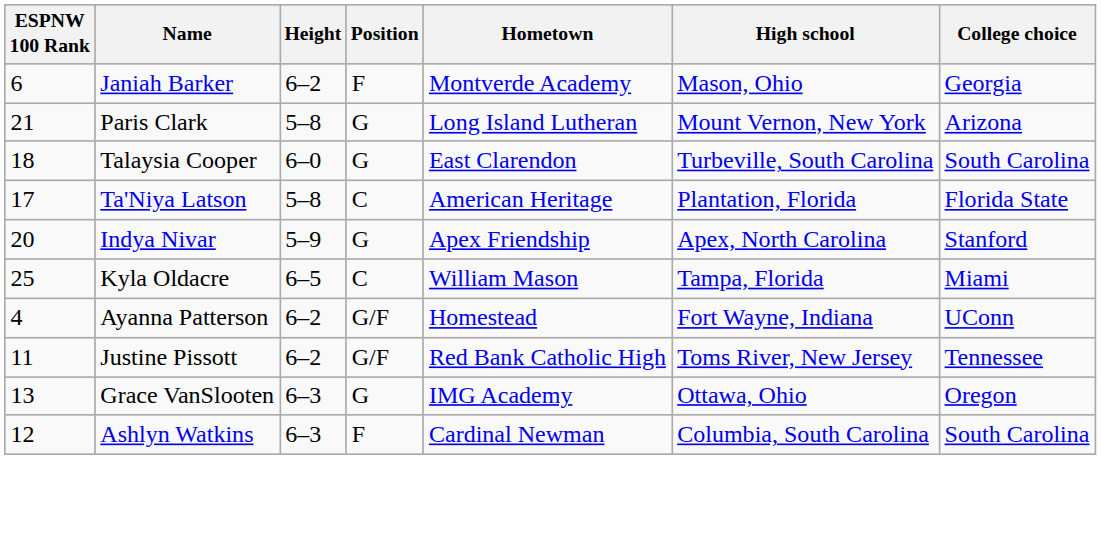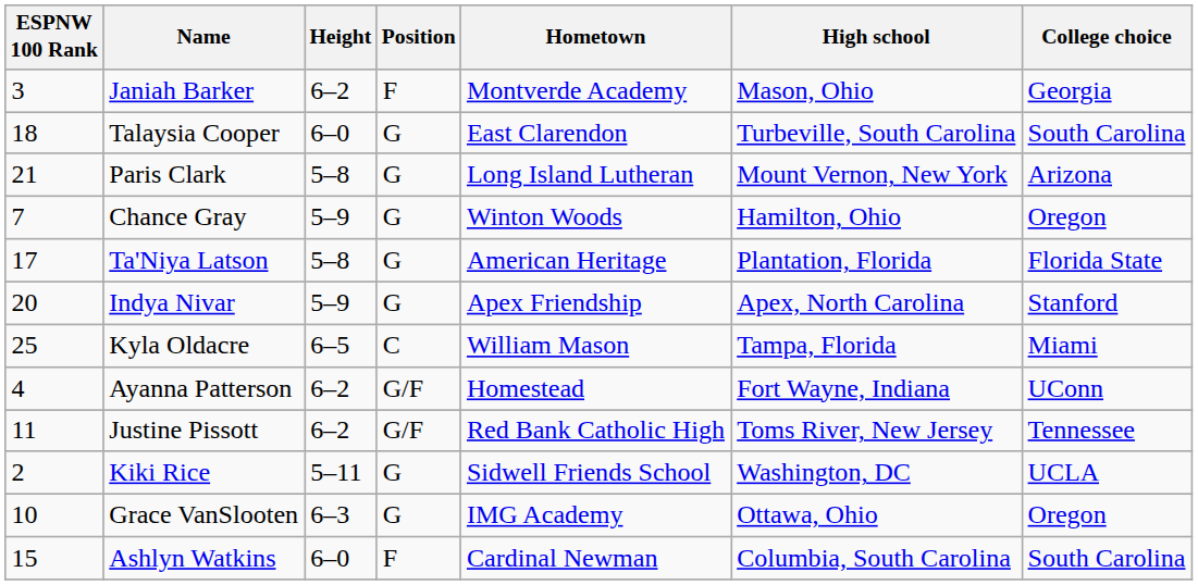 <table class="wikitable sortable" style="font-size: 75%" style="width: 80%">
 <tr>
 <th>ESPNW<br>100 Rank</th>
 <th>Name</th>
 <th>Height</th>
 <th>Position</th>
 <th>Hometown</th>
 <th>High school</th>
 <th>College choice</th>
 </tr>
 <tr style="font-size:11pt"  valign="bottom">
-<td>6</td>
+<td>3</td>
 <td height="15"><a href='#'>Janiah Barker</a></td>
 <td>6–2</td>
 <td>F</td>
 <td><a href='#'>Montverde Academy</a></td>
 <td><a href='#'>Mason, Ohio</a></td>
 <td><a href='#'>Georgia</a></td>
+</tr>
+<tr style="font-size:11pt"  valign="bottom">
+<td>18</td>
+<td height="15">Talaysia Cooper</td>
+<td>6–0</td>
+<td>G</td>
+<td><a href='#'>East Clarendon</a></td>
+<td><a href='#'>Turbeville, South Carolina</a></td>
+<td><a href='#'>South Carolina</a></td>
 </tr>
 <tr style="font-size:11pt"  valign="bottom">
 <td>21</td>
 <td height="15">Paris Clark</td>
 <td>5–8</td>
 <td>G</td>
 <td><a href='#'>Long Island Lutheran</a></td>
 <td><a href='#'>Mount Vernon, New York</a></td>
 <td><a href='#'>Arizona</a></td>
 </tr>
 <tr style="font-size:11pt"  valign="bottom">
-<td>18</td>
-<td height="15">Talaysia Cooper</td>
-<td>6–0</td>
+<td>7</td>
+<td height="15">Chance Gray</td>
+<td>5–9</td>
 <td>G</td>
-<td><a href='#'>East Clarendon</a></td>
-<td><a href='#'>Turbeville, South Carolina</a></td>
-<td><a href='#'>South Carolina</a></td>
+<td><a href='#'>Winton Woods</a></td>
+<td><a href='#'>Hamilton, Ohio</a></td>
+<td><a href='#'>Oregon</a></td>
 </tr>
 <tr style="font-size:11pt"  valign="bottom">
 <td>17</td>
 <td height="15"><a href='#'>Ta'Niya Latson</a></td>
 <td>5–8</td>
-<td>C</td>
+<td>G</td>
 <td><a href='#'>American Heritage</a></td>
 <td><a href='#'>Plantation, Florida</a></td>
 <td><a href='#'>Florida State</a></td>
 </tr>
 <tr style="font-size:11pt"  valign="bottom">
 <td>20</td>
 <td height="15"><a href='#'>Indya Nivar</a></td>
 <td>5–9</td>
 <td>G</td>
 <td><a href='#'>Apex Friendship</a></td>
 <td><a href='#'>Apex, North Carolina</a></td>
 <td><a href='#'>Stanford</a></td>
 </tr>
 <tr style="font-size:11pt"  valign="bottom">
 <td>25</td>
 <td height="15">Kyla Oldacre</td>
 <td>6–5</td>
 <td>C</td>
 <td><a href='#'>William Mason</a></td>
 <td><a href='#'>Tampa, Florida</a></td>
 <td><a href='#'>Miami</a></td>
 </tr>
 <tr style="font-size:11pt"  valign="bottom">
 <td>4</td>
 <td height="15">Ayanna Patterson</td>
 <td>6–2</td>
 <td>G/F</td>
 <td><a href='#'>Homestead</a></td>
 <td><a href='#'>Fort Wayne, Indiana</a></td>
 <td><a href='#'>UConn</a></td>
 </tr>
 <tr style="font-size:11pt"  valign="bottom">
 <td>11</td>
 <td height="15">Justine Pissott</td>
 <td>6–2</td>
 <td>G/F</td>
 <td><a href='#'>Red Bank Catholic High</a></td>
 <td><a href='#'>Toms River, New Jersey</a></td>
 <td><a href='#'>Tennessee</a></td>
 </tr>
 <tr style="font-size:11pt"  valign="bottom">
-<td>13</td>
+<td>2</td>
+<td height="15"><a href='#'>Kiki Rice</a></td>
+<td>5–11</td>
+<td>G</td>
+<td><a href='#'>Sidwell Friends School</a></td>
+<td><a href='#'>Washington, DC</a></td>
+<td><a href='#'>UCLA</a></td>
+</tr>
+<tr style="font-size:11pt"  valign="bottom">
+<td>10</td>
 <td height="15">Grace VanSlooten</td>
 <td>6–3</td>
 <td>G</td>
 <td><a href='#'>IMG Academy</a></td>
 <td><a href='#'>Ottawa, Ohio</a></td>
 <td><a href='#'>Oregon</a></td>
 </tr>
 <tr style="font-size:11pt"  valign="bottom">
-<td>12</td>
+<td>15</td>
 <td height="15"><a href='#'>Ashlyn Watkins</a></td>
-<td>6–3</td>
+<td>6–0</td>
 <td>F</td>
 <td><a href='#'>Cardinal Newman</a></td>
 <td><a href='#'>Columbia, South Carolina</a></td>
 <td><a href='#'>South Carolina</a></td>
 </tr>
 </table>
